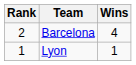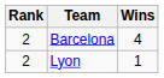 <table class="wikitable">
 <tr>
 <th>Rank</th>
 <th>Team</th>
 <th>Wins</th>
 </tr>
 <tr>
 <td align="center">2</td>
 <td> <a href='#'>Barcelona</a></td>
 <td align="center">4</td>
 </tr>
 <tr>
-<td align="center">1</td>
+<td align="center">2</td>
 <td> <a href='#'>Lyon</a></td>
 <td align="center">1</td>
 </tr>
 </table>
